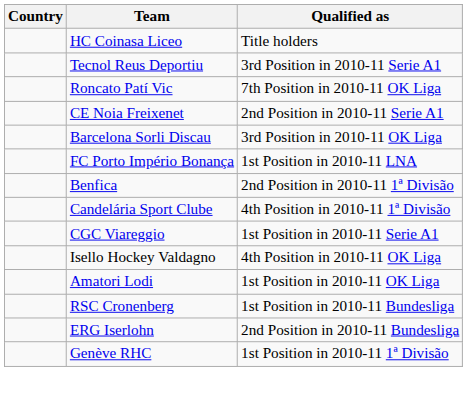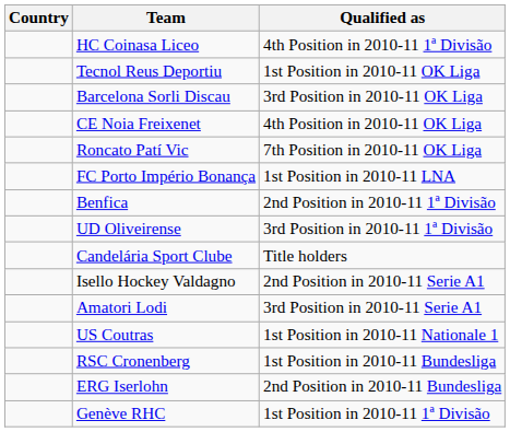 <table class="wikitable">
 <tr>
 <th>Country</th>
 <th>Team</th>
 <th>Qualified as</th>
 </tr>
 <tr>
 <td></td>
 <td><a href='#'>HC Coinasa Liceo</a></td>
-<td>Title holders</td>
+<td>4th Position in 2010-11 <a href='#'>1ª Divisão</a></td>
 </tr>
 <tr>
 <td></td>
 <td><a href='#'>Tecnol Reus Deportiu</a></td>
-<td>3rd Position in 2010-11 <a href='#'>Serie A1</a></td>
+<td>1st Position in 2010-11 <a href='#'>OK Liga</a></td>
+</tr>
+<tr>
+<td></td>
+<td><a href='#'>Barcelona Sorli Discau</a></td>
+<td>3rd Position in 2010-11 <a href='#'>OK Liga</a></td>
+</tr>
+<tr>
+<td></td>
+<td><a href='#'>CE Noia Freixenet</a></td>
+<td>4th Position in 2010-11 <a href='#'>OK Liga</a></td>
 </tr>
 <tr>
 <td></td>
 <td><a href='#'>Roncato Patí Vic</a></td>
 <td>7th Position in 2010-11 <a href='#'>OK Liga</a></td>
-</tr>
-<tr>
-<td></td>
-<td><a href='#'>CE Noia Freixenet</a></td>
-<td>2nd Position in 2010-11 <a href='#'>Serie A1</a></td>
-</tr>
-<tr>
-<td></td>
-<td><a href='#'>Barcelona Sorli Discau</a></td>
-<td>3rd Position in 2010-11 <a href='#'>OK Liga</a></td>
 </tr>
 <tr>
 <td></td>
 <td><a href='#'>FC Porto Império Bonança</a></td>
 <td>1st Position in 2010-11 <a href='#'>LNA</a></td>
 </tr>
 <tr>
 <td></td>
 <td><a href='#'>Benfica</a></td>
 <td>2nd Position in 2010-11 <a href='#'>1ª Divisão</a></td>
 </tr>
 <tr>
 <td></td>
-<td><a href='#'>Candelária Sport Clube</a></td>
-<td>4th Position in 2010-11 <a href='#'>1ª Divisão</a></td>
+<td><a href='#'>UD Oliveirense</a></td>
+<td>3rd Position in 2010-11 <a href='#'>1ª Divisão</a></td>
 </tr>
 <tr>
 <td></td>
-<td><a href='#'>CGC Viareggio</a></td>
-<td>1st Position in 2010-11 <a href='#'>Serie A1</a></td>
+<td><a href='#'>Candelária Sport Clube</a></td>
+<td>Title holders</td>
 </tr>
 <tr>
 <td></td>
 <td>Isello Hockey Valdagno</td>
-<td>4th Position in 2010-11 <a href='#'>OK Liga</a></td>
+<td>2nd Position in 2010-11 <a href='#'>Serie A1</a></td>
 </tr>
 <tr>
 <td></td>
 <td><a href='#'>Amatori Lodi</a></td>
-<td>1st Position in 2010-11 <a href='#'>OK Liga</a></td>
+<td>3rd Position in 2010-11 <a href='#'>Serie A1</a></td>
+</tr>
+<tr>
+<td></td>
+<td><a href='#'>US Coutras</a></td>
+<td>1st Position in 2010-11 <a href='#'>Nationale 1</a></td>
 </tr>
 <tr>
 <td></td>
 <td><a href='#'>RSC Cronenberg</a></td>
 <td>1st Position in 2010-11 <a href='#'>Bundesliga</a></td>
 </tr>
 <tr>
 <td></td>
 <td><a href='#'>ERG Iserlohn</a></td>
 <td>2nd Position in 2010-11 <a href='#'>Bundesliga</a></td>
 </tr>
 <tr>
 <td></td>
 <td><a href='#'>Genève RHC</a></td>
 <td>1st Position in 2010-11 <a href='#'>1ª Divisão</a></td>
 </tr>
 </table>
